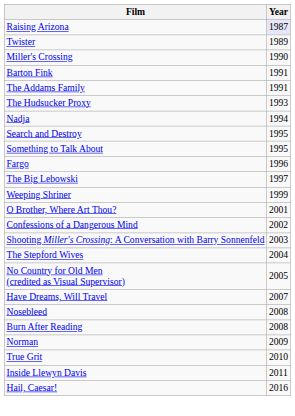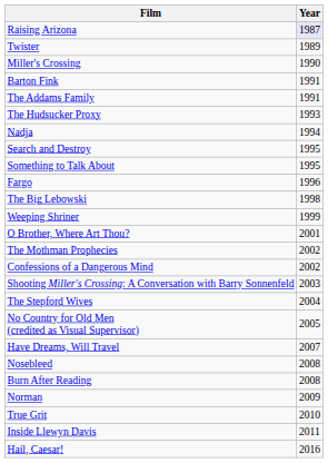 <table class="wikitable">
 <tr>
 <th>Film</th>
 <th>Year</th>
 </tr>
 <tr>
 <td><a href='#'>Raising Arizona</a></td>
 <td style="background: lavender;">1987</td>
 </tr>
 <tr>
 <td><a href='#'>Twister</a></td>
 <td>1989</td>
 </tr>
 <tr>
 <td><a href='#'>Miller's Crossing</a></td>
 <td>1990</td>
 </tr>
 <tr>
 <td><a href='#'>Barton Fink</a></td>
 <td>1991</td>
 </tr>
 <tr>
 <td><a href='#'>The Addams Family</a></td>
 <td>1991</td>
 </tr>
 <tr>
 <td><a href='#'>The Hudsucker Proxy</a></td>
 <td>1993</td>
 </tr>
 <tr>
 <td><a href='#'>Nadja</a></td>
 <td>1994</td>
 </tr>
 <tr>
 <td><a href='#'>Search and Destroy</a></td>
 <td>1995</td>
 </tr>
 <tr>
 <td><a href='#'>Something to Talk About</a></td>
 <td>1995</td>
 </tr>
 <tr>
 <td><a href='#'>Fargo</a></td>
 <td>1996</td>
 </tr>
 <tr>
 <td><a href='#'>The Big Lebowski</a></td>
-<td>1997</td>
+<td>1998</td>
 </tr>
 <tr>
 <td><a href='#'>Weeping Shriner</a></td>
 <td>1999</td>
 </tr>
 <tr>
 <td><a href='#'>O Brother, Where Art Thou?</a></td>
 <td>2001</td>
+</tr>
+<tr>
+<td><a href='#'>The Mothman Prophecies</a></td>
+<td>2002</td>
 </tr>
 <tr>
 <td><a href='#'>Confessions of a Dangerous Mind</a></td>
 <td>2002</td>
 </tr>
 <tr>
 <td><a href='#'>Shooting <em>Miller's Crossing</em>: A Conversation with Barry Sonnenfeld</a></td>
 <td>2003</td>
 </tr>
 <tr>
 <td><a href='#'>The Stepford Wives</a></td>
 <td>2004</td>
 </tr>
 <tr>
 <td><a href='#'>No Country for Old Men<br>(credited as Visual Supervisor)</a></td>
 <td>2005</td>
 </tr>
 <tr>
 <td><a href='#'>Have Dreams, Will Travel</a></td>
 <td>2007</td>
 </tr>
 <tr>
 <td><a href='#'>Nosebleed</a></td>
 <td>2008</td>
 </tr>
 <tr>
 <td><a href='#'>Burn After Reading</a></td>
 <td>2008</td>
 </tr>
 <tr>
 <td><a href='#'>Norman</a></td>
 <td>2009</td>
 </tr>
 <tr>
 <td><a href='#'>True Grit</a></td>
 <td>2010</td>
 </tr>
 <tr>
 <td><a href='#'>Inside Llewyn Davis</a></td>
 <td>2011</td>
 </tr>
 <tr>
 <td><a href='#'>Hail, Caesar!</a></td>
 <td>2016</td>
 </tr>
 </table>
